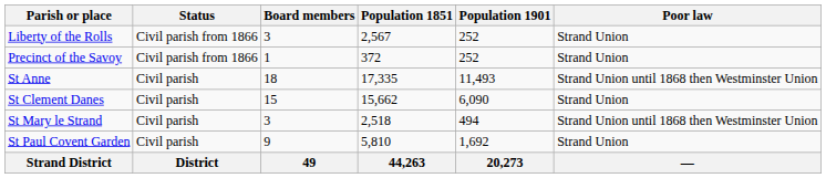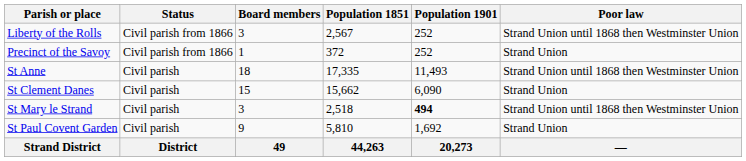 <table class="wikitable">
 <tr>
 <th>Parish or place</th>
 <th>Status</th>
 <th>Board members</th>
 <th>Population 1851</th>
 <th>Population 1901</th>
 <th>Poor law</th>
 </tr>
 <tr>
 <td><a href='#'>Liberty of the Rolls</a></td>
 <td>Civil parish from 1866</td>
 <td>3</td>
 <td>2,567</td>
 <td>252</td>
-<td>Strand Union</td>
+<td>Strand Union until 1868 then Westminster Union</td>
 </tr>
 <tr>
 <td><a href='#'>Precinct of the Savoy</a></td>
 <td>Civil parish from 1866</td>
 <td>1</td>
 <td>372</td>
 <td>252</td>
 <td>Strand Union</td>
 </tr>
 <tr>
 <td><a href='#'>St Anne</a></td>
 <td>Civil parish</td>
 <td>18</td>
 <td>17,335</td>
 <td>11,493</td>
 <td>Strand Union until 1868 then Westminster Union</td>
 </tr>
 <tr>
 <td><a href='#'>St Clement Danes</a></td>
 <td>Civil parish</td>
 <td>15</td>
 <td>15,662</td>
 <td>6,090</td>
 <td>Strand Union</td>
 </tr>
 <tr>
 <td><a href='#'>St Mary le Strand</a></td>
 <td>Civil parish</td>
 <td>3</td>
 <td>2,518</td>
-<td>494</td>
+<td><strong>494</strong></td>
 <td>Strand Union until 1868 then Westminster Union</td>
 </tr>
 <tr>
 <td><a href='#'>St Paul Covent Garden</a></td>
 <td>Civil parish</td>
 <td>9</td>
 <td>5,810</td>
 <td>1,692</td>
 <td>Strand Union</td>
 </tr>
 <tr>
 <th>Strand District</th>
 <th>District</th>
 <th>49</th>
 <th>44,263</th>
 <th>20,273</th>
 <th>—</th>
 </tr>
 </table>
